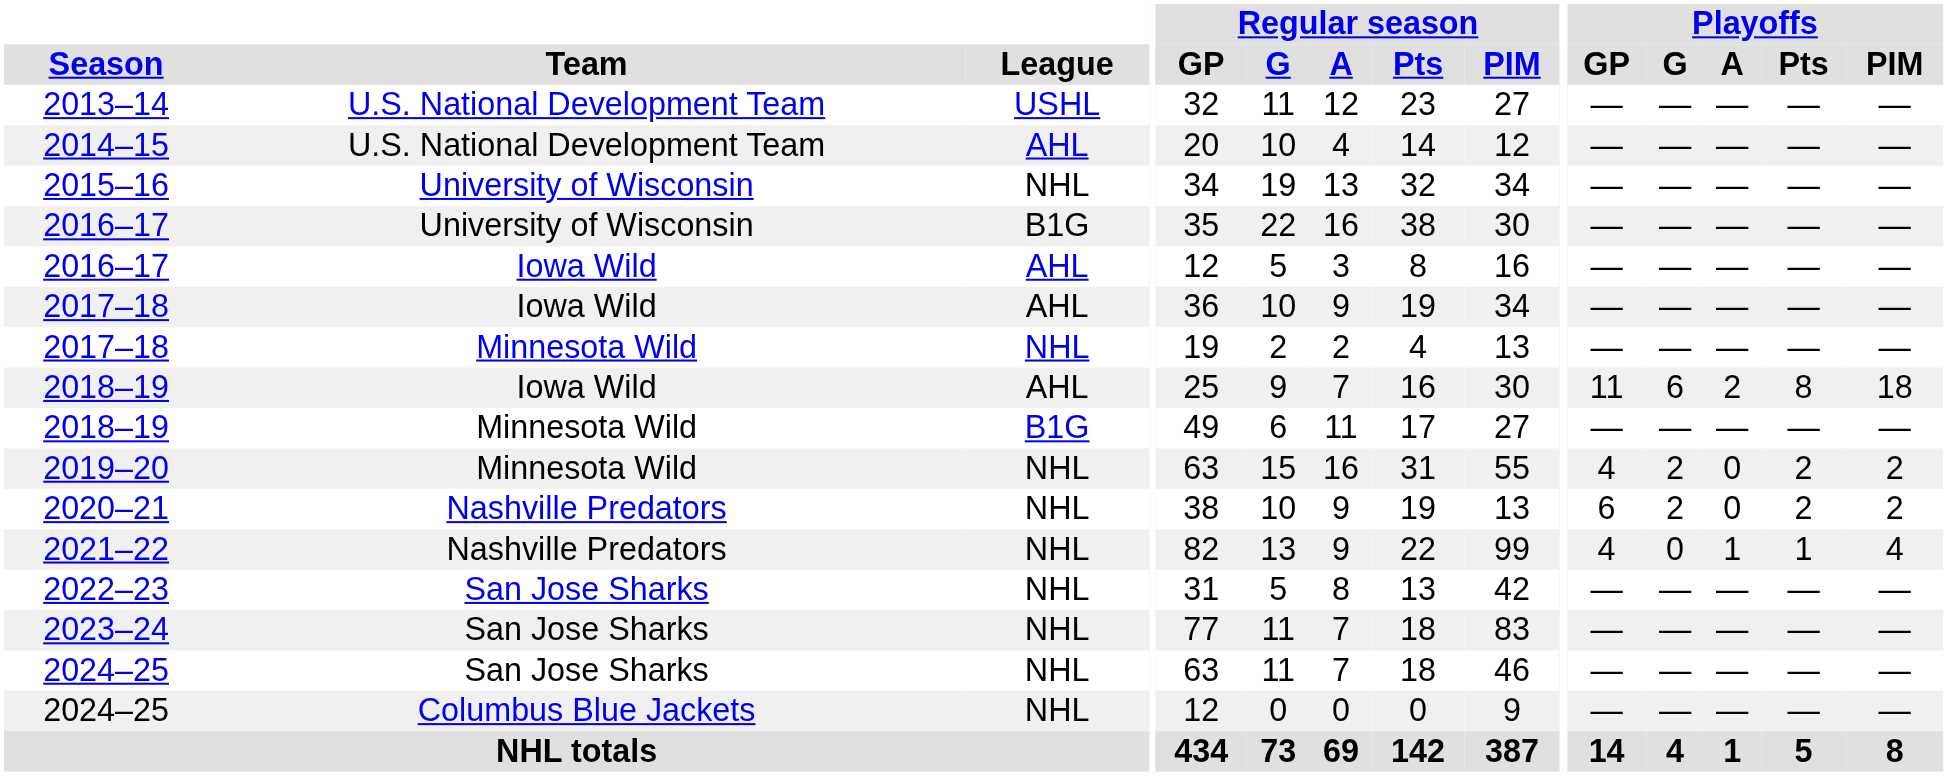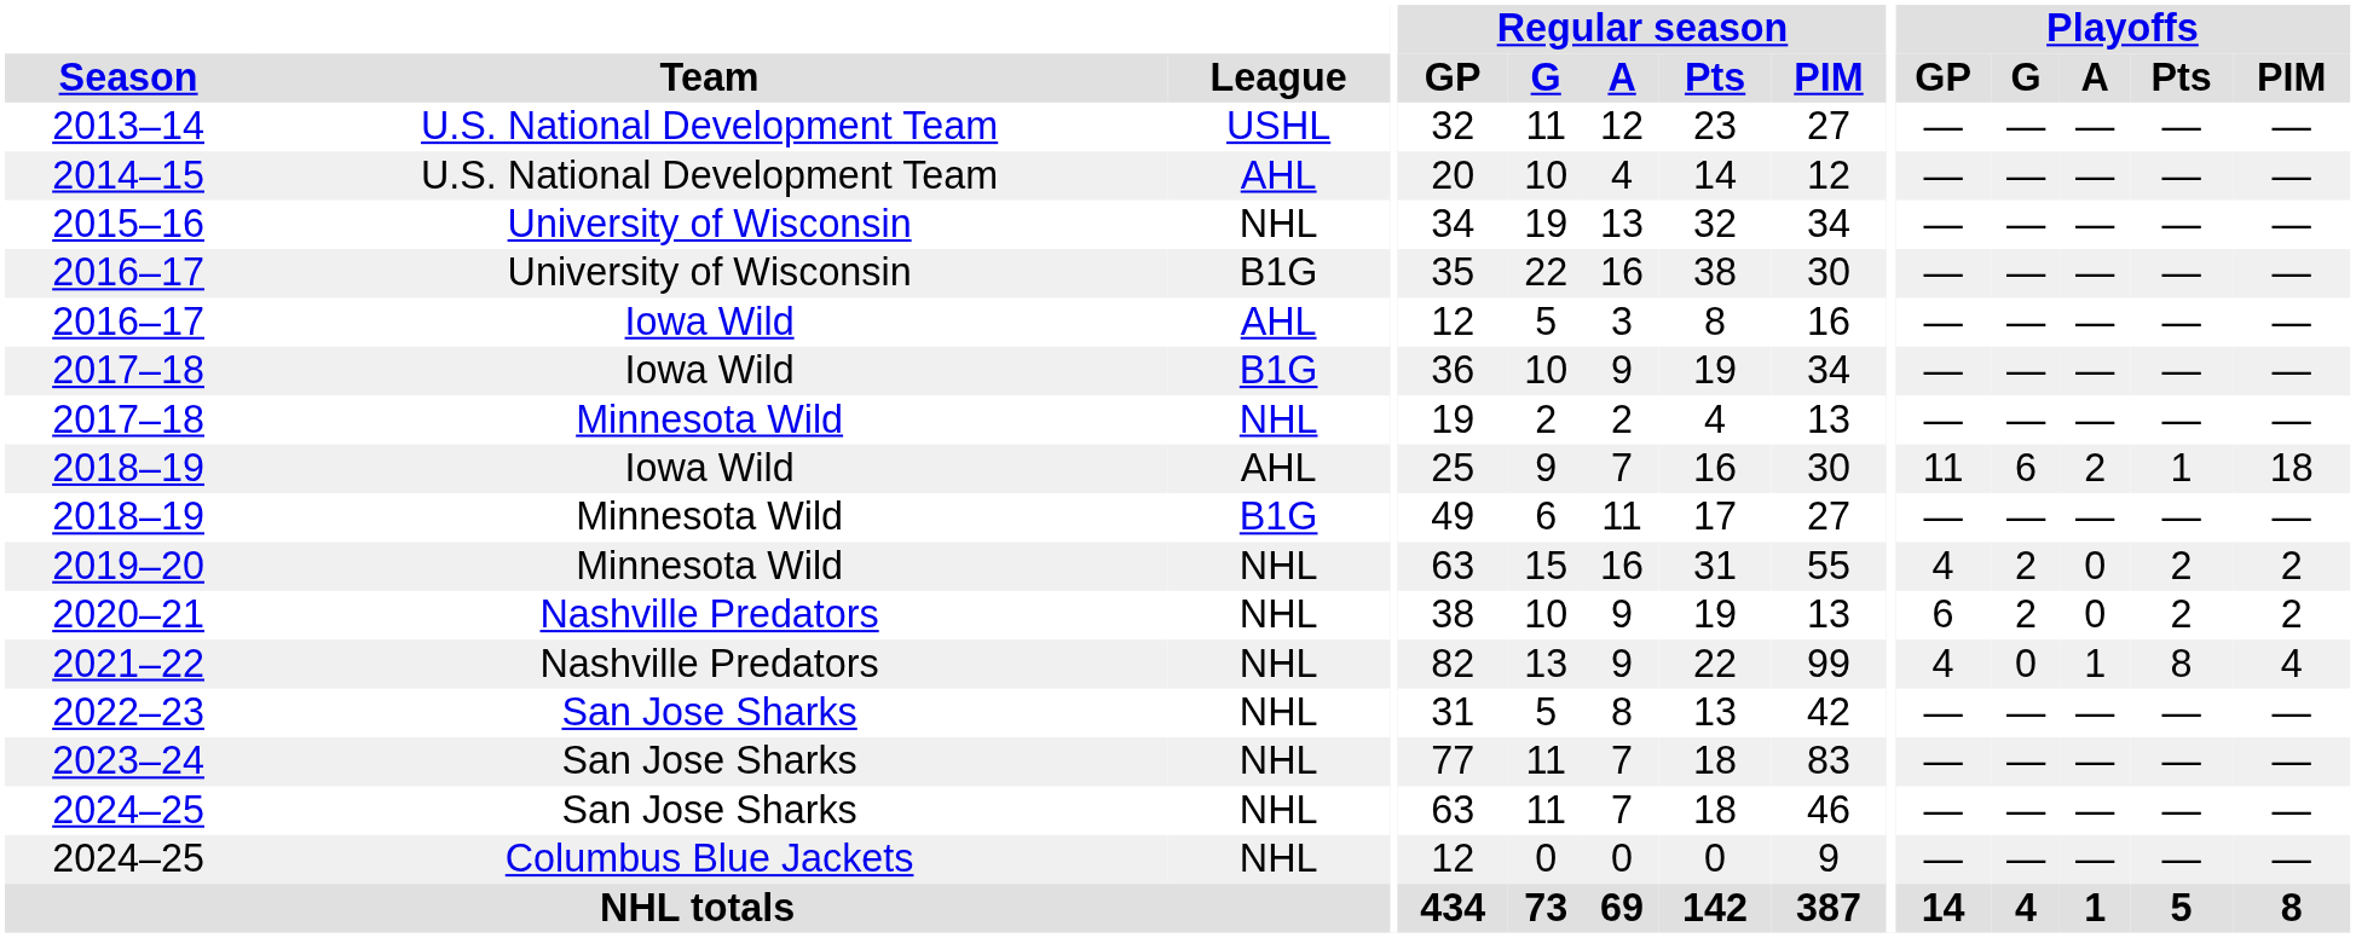 <table border="0" cellpadding="1" cellspacing="0" style="text-align:center; width:60em;">
 <tr bgcolor="#e0e0e0">
 <th colspan="3" bgcolor="#ffffff"></th>
 <th rowspan="99" bgcolor="#ffffff"></th>
 <th colspan="5"><a href='#'>Regular season</a></th>
 <th rowspan="99" bgcolor="#ffffff"></th>
 <th colspan="5"><a href='#'>Playoffs</a></th>
 </tr>
 <tr bgcolor="#e0e0e0">
 <th><a href='#'>Season</a></th>
 <th>Team</th>
 <th>League</th>
 <th>GP</th>
 <th><a href='#'>G</a></th>
 <th><a href='#'>A</a></th>
 <th><a href='#'>Pts</a></th>
 <th><a href='#'>PIM</a></th>
 <th>GP</th>
 <th>G</th>
 <th>A</th>
 <th>Pts</th>
 <th>PIM</th>
 </tr>
 <tr>
 <td><a href='#'>2013–14</a></td>
 <td><a href='#'>U.S. National Development Team</a></td>
 <td><a href='#'>USHL</a></td>
 <td>32</td>
 <td>11</td>
 <td>12</td>
 <td>23</td>
 <td>27</td>
 <td>—</td>
 <td>—</td>
 <td>—</td>
 <td>—</td>
 <td>—</td>
 </tr>
 <tr bgcolor="#f0f0f0">
 <td><a href='#'>2014–15</a></td>
 <td>U.S. National Development Team</td>
 <td><a href='#'>AHL</a></td>
 <td>20</td>
 <td>10</td>
 <td>4</td>
 <td>14</td>
 <td>12</td>
 <td>—</td>
 <td>—</td>
 <td>—</td>
 <td>—</td>
 <td>—</td>
 </tr>
 <tr>
 <td><a href='#'>2015–16</a></td>
 <td><a href='#'>University of Wisconsin</a></td>
 <td>NHL</td>
 <td>34</td>
 <td>19</td>
 <td>13</td>
 <td>32</td>
 <td>34</td>
 <td>—</td>
 <td>—</td>
 <td>—</td>
 <td>—</td>
 <td>—</td>
 </tr>
 <tr bgcolor="#f0f0f0">
 <td><a href='#'>2016–17</a></td>
 <td>University of Wisconsin</td>
 <td>B1G</td>
 <td>35</td>
 <td>22</td>
 <td>16</td>
 <td>38</td>
 <td>30</td>
 <td>—</td>
 <td>—</td>
 <td>—</td>
 <td>—</td>
 <td>—</td>
 </tr>
 <tr>
 <td><a href='#'>2016–17</a></td>
 <td><a href='#'>Iowa Wild</a></td>
 <td><a href='#'>AHL</a></td>
 <td>12</td>
 <td>5</td>
 <td>3</td>
 <td>8</td>
 <td>16</td>
 <td>—</td>
 <td>—</td>
 <td>—</td>
 <td>—</td>
 <td>—</td>
 </tr>
 <tr bgcolor="#f0f0f0">
 <td><a href='#'>2017–18</a></td>
 <td>Iowa Wild</td>
-<td>AHL</td>
+<td><a href='#'>B1G</a></td>
 <td>36</td>
 <td>10</td>
 <td>9</td>
 <td>19</td>
 <td>34</td>
 <td>—</td>
 <td>—</td>
 <td>—</td>
 <td>—</td>
 <td>—</td>
 </tr>
 <tr>
 <td><a href='#'>2017–18</a></td>
 <td><a href='#'>Minnesota Wild</a></td>
 <td><a href='#'>NHL</a></td>
 <td>19</td>
 <td>2</td>
 <td>2</td>
 <td>4</td>
 <td>13</td>
 <td>—</td>
 <td>—</td>
 <td>—</td>
 <td>—</td>
 <td>—</td>
 </tr>
 <tr bgcolor="#f0f0f0">
 <td><a href='#'>2018–19</a></td>
 <td>Iowa Wild</td>
 <td>AHL</td>
 <td>25</td>
 <td>9</td>
 <td>7</td>
 <td>16</td>
 <td>30</td>
 <td>11</td>
 <td>6</td>
 <td>2</td>
-<td>8</td>
+<td>1</td>
 <td>18</td>
 </tr>
 <tr>
 <td><a href='#'>2018–19</a></td>
 <td>Minnesota Wild</td>
 <td><a href='#'>B1G</a></td>
 <td>49</td>
 <td>6</td>
 <td>11</td>
 <td>17</td>
 <td>27</td>
 <td>—</td>
 <td>—</td>
 <td>—</td>
 <td>—</td>
 <td>—</td>
 </tr>
 <tr bgcolor="#f0f0f0">
 <td><a href='#'>2019–20</a></td>
 <td>Minnesota Wild</td>
 <td>NHL</td>
 <td>63</td>
 <td>15</td>
 <td>16</td>
 <td>31</td>
 <td>55</td>
 <td>4</td>
 <td>2</td>
 <td>0</td>
 <td>2</td>
 <td>2</td>
 </tr>
 <tr>
 <td><a href='#'>2020–21</a></td>
 <td><a href='#'>Nashville Predators</a></td>
 <td>NHL</td>
 <td>38</td>
 <td>10</td>
 <td>9</td>
 <td>19</td>
 <td>13</td>
 <td>6</td>
 <td>2</td>
 <td>0</td>
 <td>2</td>
 <td>2</td>
 </tr>
 <tr bgcolor="#f0f0f0">
 <td><a href='#'>2021–22</a></td>
 <td>Nashville Predators</td>
 <td>NHL</td>
 <td>82</td>
 <td>13</td>
 <td>9</td>
 <td>22</td>
 <td>99</td>
 <td>4</td>
 <td>0</td>
 <td>1</td>
-<td>1</td>
+<td>8</td>
 <td>4</td>
 </tr>
 <tr>
 <td><a href='#'>2022–23</a></td>
 <td><a href='#'>San Jose Sharks</a></td>
 <td>NHL</td>
 <td>31</td>
 <td>5</td>
 <td>8</td>
 <td>13</td>
 <td>42</td>
 <td>—</td>
 <td>—</td>
 <td>—</td>
 <td>—</td>
 <td>—</td>
 </tr>
 <tr bgcolor="#f0f0f0">
 <td><a href='#'>2023–24</a></td>
 <td>San Jose Sharks</td>
 <td>NHL</td>
 <td>77</td>
 <td>11</td>
 <td>7</td>
 <td>18</td>
 <td>83</td>
 <td>—</td>
 <td>—</td>
 <td>—</td>
 <td>—</td>
 <td>—</td>
 </tr>
 <tr>
 <td><a href='#'>2024–25</a></td>
 <td>San Jose Sharks</td>
 <td>NHL</td>
 <td>63</td>
 <td>11</td>
 <td>7</td>
 <td>18</td>
 <td>46</td>
 <td>—</td>
 <td>—</td>
 <td>—</td>
 <td>—</td>
 <td>—</td>
 </tr>
 <tr bgcolor="#f0f0f0">
 <td>2024–25</td>
 <td><a href='#'>Columbus Blue Jackets</a></td>
 <td>NHL</td>
 <td>12</td>
 <td>0</td>
 <td>0</td>
 <td>0</td>
 <td>9</td>
 <td>—</td>
 <td>—</td>
 <td>—</td>
 <td>—</td>
 <td>—</td>
 </tr>
 <tr bgcolor="#e0e0e0">
 <th colspan="3">NHL totals</th>
 <th>434</th>
 <th>73</th>
 <th>69</th>
 <th>142</th>
 <th>387</th>
 <th>14</th>
 <th>4</th>
 <th>1</th>
 <th>5</th>
 <th>8</th>
 </tr>
 </table>
